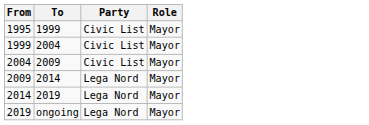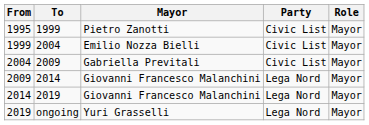 <table class="wikitable sortable">
 <tr>
 <th scope="col">From</th>
 <th scope="col">To</th>
+<th scope="col">Mayor</th>
 <th scope="col">Party</th>
 <th scope="col" class="unsortable">Role</th>
 </tr>
 <tr>
 <td>1995</td>
 <td>1999</td>
+<td>Pietro Zanotti</td>
 <td>Civic List</td>
 <td>Mayor</td>
 </tr>
 <tr>
 <td>1999</td>
 <td>2004</td>
+<td>Emilio Nozza Bielli</td>
 <td>Civic List</td>
 <td>Mayor</td>
 </tr>
 <tr>
 <td>2004</td>
 <td>2009</td>
+<td>Gabriella Previtali</td>
 <td>Civic List</td>
 <td>Mayor</td>
 </tr>
 <tr>
 <td>2009</td>
 <td>2014</td>
+<td>Giovanni Francesco Malanchini</td>
 <td>Lega Nord</td>
 <td>Mayor</td>
 </tr>
 <tr>
 <td>2014</td>
 <td>2019</td>
+<td>Giovanni Francesco Malanchini</td>
 <td>Lega Nord</td>
 <td>Mayor</td>
 </tr>
 <tr>
 <td>2019</td>
 <td>ongoing</td>
+<td>Yuri Grasselli</td>
 <td>Lega Nord</td>
 <td>Mayor</td>
 </tr>
 </table>
